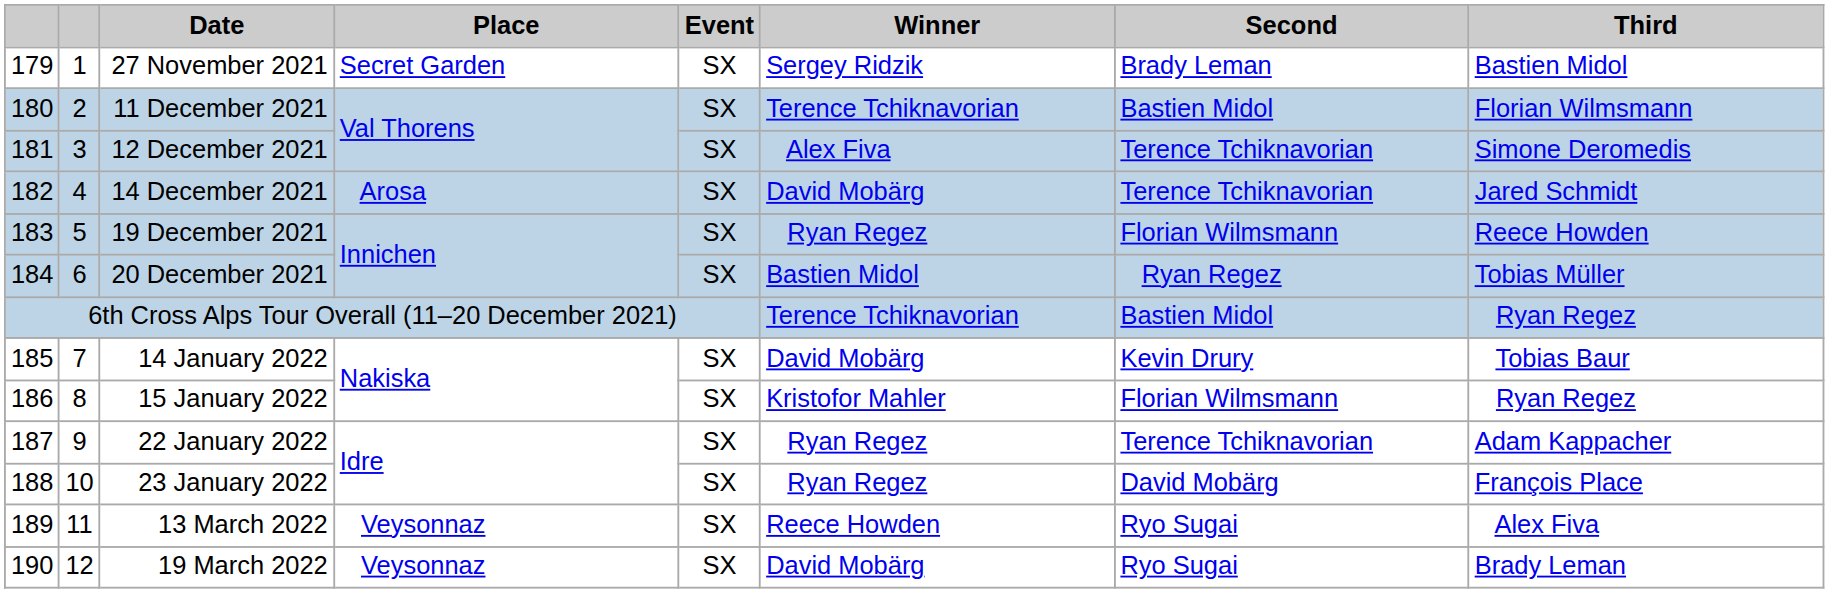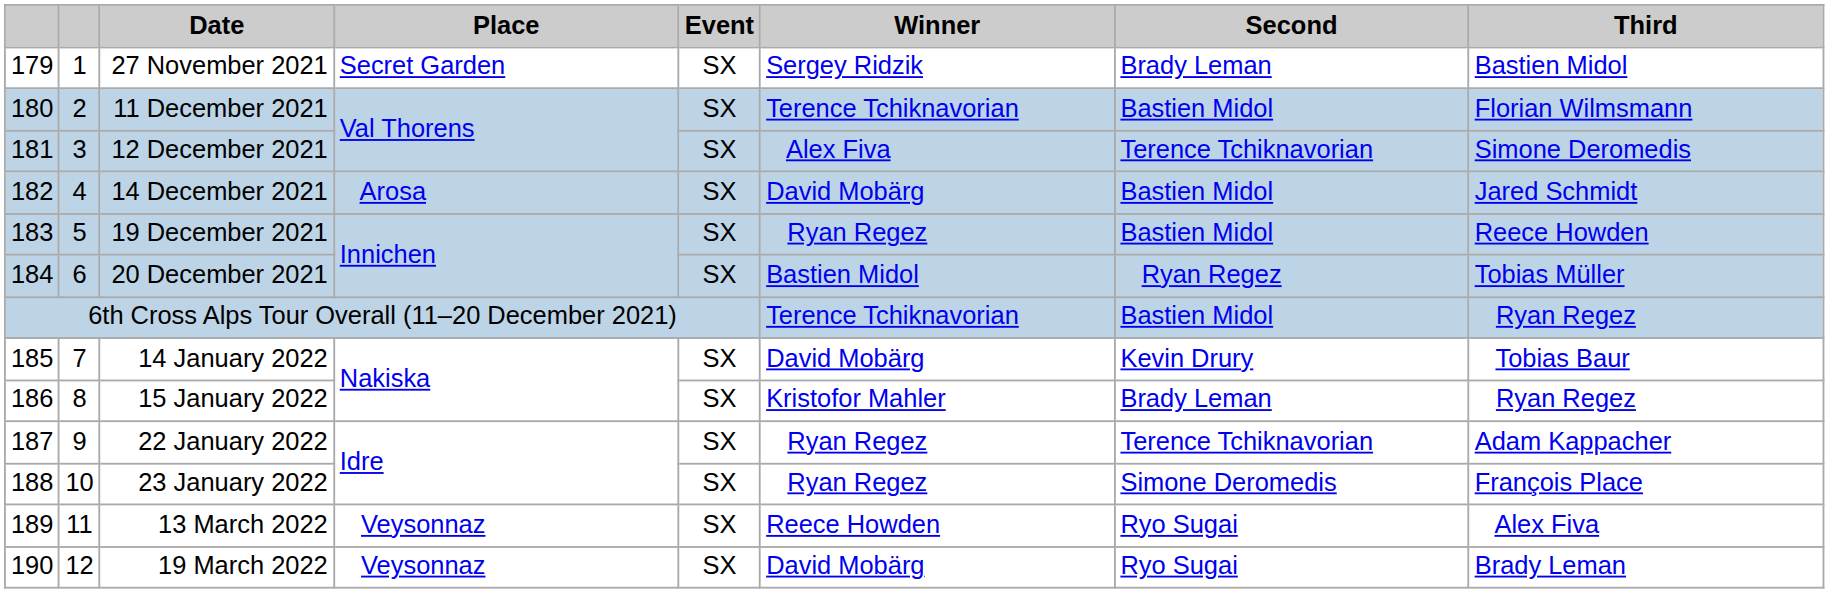 <table class="wikitable plainrowheaders" style="background:#fff; font-size:86%; line-height:16px; border:grey solid 1px; border-collapse:collapse;">
 <tr>
 <th scope="col" style="background:#ccc; width=20 px;"></th>
 <th scope="col" style="background:#ccc; width=30 px;"></th>
 <th scope="col" style="background:#ccc; width:120px;">Date</th>
 <th scope="col" style="background:#ccc; width:180px;">Place</th>
 <th scope="col" style="background:#ccc; width:15px;">Event</th>
 <th scope="col" style="background:#ccc; width:185px;">Winner</th>
 <th scope="col" style="background:#ccc; width:185px;">Second</th>
 <th scope="col" style="background:#ccc; width:185px;">Third</th>
 </tr>
 <tr>
 <td align="center">179</td>
 <td align="center">1</td>
 <td align="right">27 November 2021</td>
 <td> <a href='#'>Secret Garden</a></td>
 <td align="center">SX</td>
 <td> <a href='#'>Sergey Ridzik</a></td>
 <td> <a href='#'>Brady Leman</a></td>
 <td> <a href='#'>Bastien Midol</a></td>
 </tr>
 <tr bgcolor="#BCD4E6">
 <td align="center">180</td>
 <td align="center">2</td>
 <td align="right">11 December 2021</td>
 <td rowspan="2"> <a href='#'>Val Thorens</a></td>
 <td align="center">SX</td>
 <td> <a href='#'>Terence Tchiknavorian</a></td>
 <td> <a href='#'>Bastien Midol</a></td>
 <td> <a href='#'>Florian Wilmsmann</a></td>
 </tr>
 <tr bgcolor="#BCD4E6">
 <td align="center">181</td>
 <td align="center">3</td>
 <td align="right">12 December 2021</td>
 <td align="center">SX</td>
 <td>   <a href='#'>Alex Fiva</a></td>
 <td> <a href='#'>Terence Tchiknavorian</a></td>
 <td> <a href='#'>Simone Deromedis</a></td>
 </tr>
 <tr bgcolor="#BCD4E6">
 <td align="center">182</td>
 <td align="center">4</td>
 <td align="right">14 December 2021</td>
 <td>   <a href='#'>Arosa</a></td>
 <td align="center">SX</td>
 <td> <a href='#'>David Mobärg</a></td>
-<td> <a href='#'>Terence Tchiknavorian</a></td>
+<td> <a href='#'>Bastien Midol</a></td>
 <td> <a href='#'>Jared Schmidt</a></td>
 </tr>
 <tr bgcolor="#BCD4E6">
 <td align="center">183</td>
 <td align="center">5</td>
 <td align="right">19 December 2021</td>
 <td rowspan="2"> <a href='#'>Innichen</a></td>
 <td align="center">SX</td>
 <td>   <a href='#'>Ryan Regez</a></td>
-<td> <a href='#'>Florian Wilmsmann</a></td>
+<td> <a href='#'>Bastien Midol</a></td>
 <td> <a href='#'>Reece Howden</a></td>
 </tr>
 <tr bgcolor="#BCD4E6">
 <td align="center">184</td>
 <td align="center">6</td>
 <td align="right">20 December 2021</td>
 <td align="center">SX</td>
 <td> <a href='#'>Bastien Midol</a></td>
 <td>   <a href='#'>Ryan Regez</a></td>
 <td> <a href='#'>Tobias Müller</a></td>
 </tr>
 <tr bgcolor="#BCD4E6">
 <td colspan="5" align="center">6th Cross Alps Tour Overall (11–20 December 2021)</td>
 <td> <a href='#'>Terence Tchiknavorian</a></td>
 <td> <a href='#'>Bastien Midol</a></td>
 <td>   <a href='#'>Ryan Regez</a></td>
 </tr>
 <tr>
 <td align="center">185</td>
 <td align="center">7</td>
 <td align="right">14 January 2022</td>
 <td rowspan="2"> <a href='#'>Nakiska</a></td>
 <td align="center">SX</td>
 <td> <a href='#'>David Mobärg</a></td>
 <td> <a href='#'>Kevin Drury</a></td>
 <td>   <a href='#'>Tobias Baur</a></td>
 </tr>
 <tr>
 <td align="center">186</td>
 <td align="center">8</td>
 <td align="right">15 January 2022</td>
 <td align="center">SX</td>
 <td> <a href='#'>Kristofor Mahler</a></td>
-<td> <a href='#'>Florian Wilmsmann</a></td>
+<td> <a href='#'>Brady Leman</a></td>
 <td>   <a href='#'>Ryan Regez</a></td>
 </tr>
 <tr>
 <td align="center">187</td>
 <td align="center">9</td>
 <td align="right">22 January 2022</td>
 <td rowspan="2"> <a href='#'>Idre</a></td>
 <td align="center">SX</td>
 <td>   <a href='#'>Ryan Regez</a></td>
 <td> <a href='#'>Terence Tchiknavorian</a></td>
 <td> <a href='#'>Adam Kappacher</a></td>
 </tr>
 <tr>
 <td align="center">188</td>
 <td align="center">10</td>
 <td align="right">23 January 2022</td>
 <td align="center">SX</td>
 <td>   <a href='#'>Ryan Regez</a></td>
-<td> <a href='#'>David Mobärg</a></td>
+<td> <a href='#'>Simone Deromedis</a></td>
 <td> <a href='#'>François Place</a></td>
 </tr>
 <tr>
 <td align="center">189</td>
 <td align="center">11</td>
 <td align="right">13 March 2022</td>
 <td>   <a href='#'>Veysonnaz</a></td>
 <td align="center">SX</td>
 <td> <a href='#'>Reece Howden</a></td>
 <td> <a href='#'>Ryo Sugai</a></td>
 <td>   <a href='#'>Alex Fiva</a></td>
 </tr>
 <tr>
 <td align="center">190</td>
 <td align="center">12</td>
 <td align="right">19 March 2022</td>
 <td>   <a href='#'>Veysonnaz</a></td>
 <td align="center">SX</td>
 <td> <a href='#'>David Mobärg</a></td>
 <td> <a href='#'>Ryo Sugai</a></td>
 <td> <a href='#'>Brady Leman</a></td>
 </tr>
 </table>
